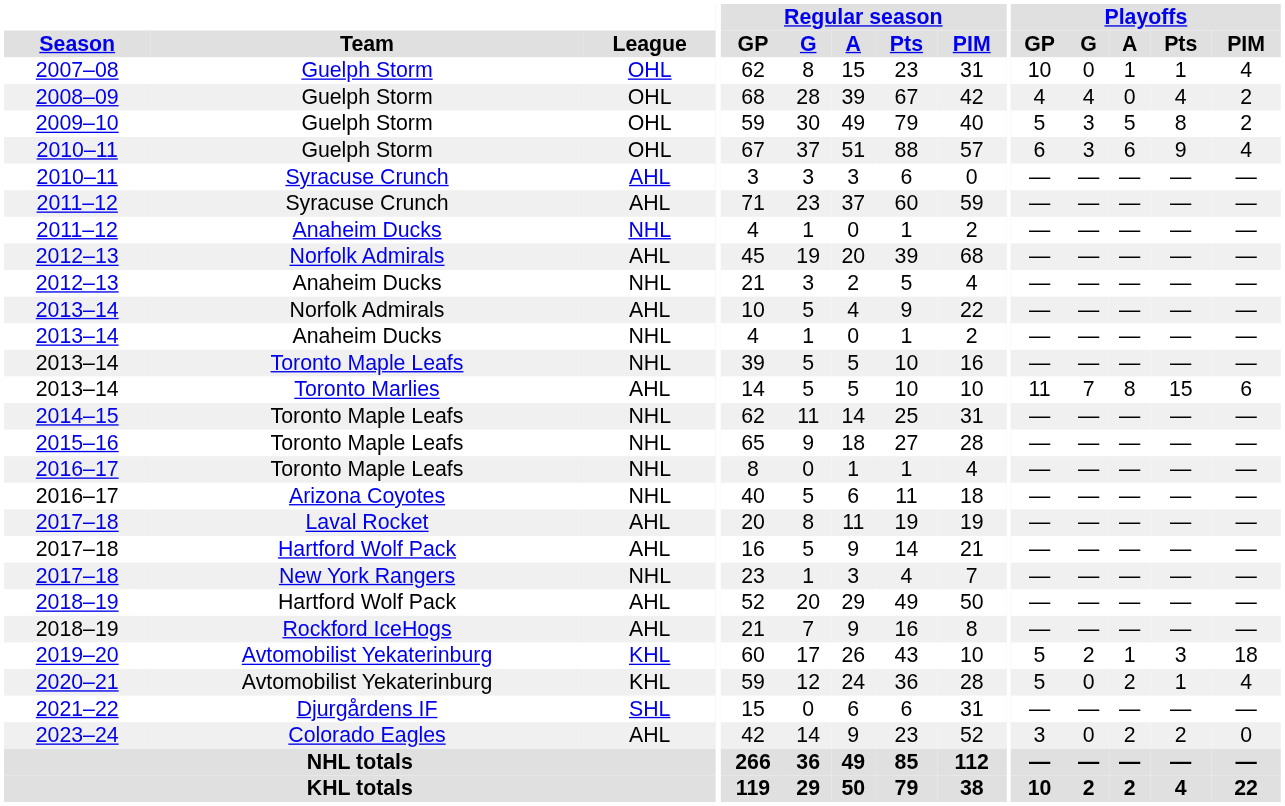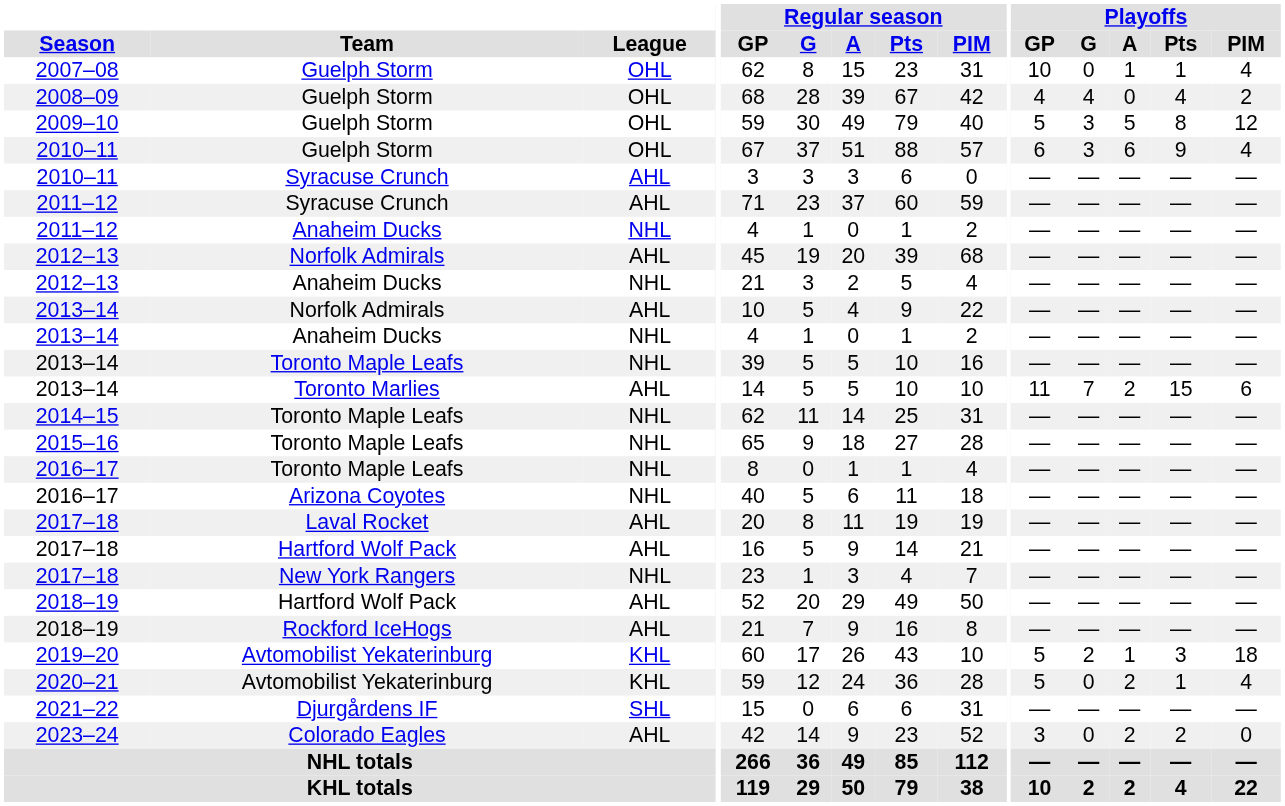 <table border="0" cellpadding="1" cellspacing="0" style="text-align:center; width:60em">
 <tr bgcolor="#e0e0e0">
 <th colspan="3" bgcolor="#ffffff"></th>
 <th rowspan="99" bgcolor="#ffffff"></th>
 <th colspan="5"><a href='#'>Regular season</a></th>
 <th rowspan="99" bgcolor="#ffffff"></th>
 <th colspan="5"><a href='#'>Playoffs</a></th>
 </tr>
 <tr bgcolor="#e0e0e0">
 <th><a href='#'>Season</a></th>
 <th>Team</th>
 <th>League</th>
 <th>GP</th>
 <th><a href='#'>G</a></th>
 <th><a href='#'>A</a></th>
 <th><a href='#'>Pts</a></th>
 <th><a href='#'>PIM</a></th>
 <th>GP</th>
 <th>G</th>
 <th>A</th>
 <th>Pts</th>
 <th>PIM</th>
 </tr>
 <tr>
 <td><a href='#'>2007–08</a></td>
 <td><a href='#'>Guelph Storm</a></td>
 <td><a href='#'>OHL</a></td>
 <td>62</td>
 <td>8</td>
 <td>15</td>
 <td>23</td>
 <td>31</td>
 <td>10</td>
 <td>0</td>
 <td>1</td>
 <td>1</td>
 <td>4</td>
 </tr>
 <tr bgcolor="#f0f0f0">
 <td><a href='#'>2008–09</a></td>
 <td>Guelph Storm</td>
 <td>OHL</td>
 <td>68</td>
 <td>28</td>
 <td>39</td>
 <td>67</td>
 <td>42</td>
 <td>4</td>
 <td>4</td>
 <td>0</td>
 <td>4</td>
 <td>2</td>
 </tr>
 <tr>
 <td><a href='#'>2009–10</a></td>
 <td>Guelph Storm</td>
 <td>OHL</td>
 <td>59</td>
 <td>30</td>
 <td>49</td>
 <td>79</td>
 <td>40</td>
 <td>5</td>
 <td>3</td>
 <td>5</td>
 <td>8</td>
-<td>2</td>
+<td>12</td>
 </tr>
 <tr bgcolor="#f0f0f0">
 <td><a href='#'>2010–11</a></td>
 <td>Guelph Storm</td>
 <td>OHL</td>
 <td>67</td>
 <td>37</td>
 <td>51</td>
 <td>88</td>
 <td>57</td>
 <td>6</td>
 <td>3</td>
 <td>6</td>
 <td>9</td>
 <td>4</td>
 </tr>
 <tr>
 <td><a href='#'>2010–11</a></td>
 <td><a href='#'>Syracuse Crunch</a></td>
 <td><a href='#'>AHL</a></td>
 <td>3</td>
 <td>3</td>
 <td>3</td>
 <td>6</td>
 <td>0</td>
 <td>—</td>
 <td>—</td>
 <td>—</td>
 <td>—</td>
 <td>—</td>
 </tr>
 <tr bgcolor="#f0f0f0">
 <td><a href='#'>2011–12</a></td>
 <td>Syracuse Crunch</td>
 <td>AHL</td>
 <td>71</td>
 <td>23</td>
 <td>37</td>
 <td>60</td>
 <td>59</td>
 <td>—</td>
 <td>—</td>
 <td>—</td>
 <td>—</td>
 <td>—</td>
 </tr>
 <tr>
 <td><a href='#'>2011–12</a></td>
 <td><a href='#'>Anaheim Ducks</a></td>
 <td><a href='#'>NHL</a></td>
 <td>4</td>
 <td>1</td>
 <td>0</td>
 <td>1</td>
 <td>2</td>
 <td>—</td>
 <td>—</td>
 <td>—</td>
 <td>—</td>
 <td>—</td>
 </tr>
 <tr bgcolor="#f0f0f0">
 <td><a href='#'>2012–13</a></td>
 <td><a href='#'>Norfolk Admirals</a></td>
 <td>AHL</td>
 <td>45</td>
 <td>19</td>
 <td>20</td>
 <td>39</td>
 <td>68</td>
 <td>—</td>
 <td>—</td>
 <td>—</td>
 <td>—</td>
 <td>—</td>
 </tr>
 <tr>
 <td><a href='#'>2012–13</a></td>
 <td>Anaheim Ducks</td>
 <td>NHL</td>
 <td>21</td>
 <td>3</td>
 <td>2</td>
 <td>5</td>
 <td>4</td>
 <td>—</td>
 <td>—</td>
 <td>—</td>
 <td>—</td>
 <td>—</td>
 </tr>
 <tr bgcolor="#f0f0f0">
 <td><a href='#'>2013–14</a></td>
 <td>Norfolk Admirals</td>
 <td>AHL</td>
 <td>10</td>
 <td>5</td>
 <td>4</td>
 <td>9</td>
 <td>22</td>
 <td>—</td>
 <td>—</td>
 <td>—</td>
 <td>—</td>
 <td>—</td>
 </tr>
 <tr>
 <td><a href='#'>2013–14</a></td>
 <td>Anaheim Ducks</td>
 <td>NHL</td>
 <td>4</td>
 <td>1</td>
 <td>0</td>
 <td>1</td>
 <td>2</td>
 <td>—</td>
 <td>—</td>
 <td>—</td>
 <td>—</td>
 <td>—</td>
 </tr>
 <tr bgcolor="#f0f0f0">
 <td>2013–14</td>
 <td><a href='#'>Toronto Maple Leafs</a></td>
 <td>NHL</td>
 <td>39</td>
 <td>5</td>
 <td>5</td>
 <td>10</td>
 <td>16</td>
 <td>—</td>
 <td>—</td>
 <td>—</td>
 <td>—</td>
 <td>—</td>
 </tr>
 <tr>
 <td>2013–14</td>
 <td><a href='#'>Toronto Marlies</a></td>
 <td>AHL</td>
 <td>14</td>
 <td>5</td>
 <td>5</td>
 <td>10</td>
 <td>10</td>
 <td>11</td>
 <td>7</td>
-<td>8</td>
+<td>2</td>
 <td>15</td>
 <td>6</td>
 </tr>
 <tr bgcolor="#f0f0f0">
 <td><a href='#'>2014–15</a></td>
 <td>Toronto Maple Leafs</td>
 <td>NHL</td>
 <td>62</td>
 <td>11</td>
 <td>14</td>
 <td>25</td>
 <td>31</td>
 <td>—</td>
 <td>—</td>
 <td>—</td>
 <td>—</td>
 <td>—</td>
 </tr>
 <tr>
 <td><a href='#'>2015–16</a></td>
 <td>Toronto Maple Leafs</td>
 <td>NHL</td>
 <td>65</td>
 <td>9</td>
 <td>18</td>
 <td>27</td>
 <td>28</td>
 <td>—</td>
 <td>—</td>
 <td>—</td>
 <td>—</td>
 <td>—</td>
 </tr>
 <tr bgcolor="#f0f0f0">
 <td><a href='#'>2016–17</a></td>
 <td>Toronto Maple Leafs</td>
 <td>NHL</td>
 <td>8</td>
 <td>0</td>
 <td>1</td>
 <td>1</td>
 <td>4</td>
 <td>—</td>
 <td>—</td>
 <td>—</td>
 <td>—</td>
 <td>—</td>
 </tr>
 <tr>
 <td>2016–17</td>
 <td><a href='#'>Arizona Coyotes</a></td>
 <td>NHL</td>
 <td>40</td>
 <td>5</td>
 <td>6</td>
 <td>11</td>
 <td>18</td>
 <td>—</td>
 <td>—</td>
 <td>—</td>
 <td>—</td>
 <td>—</td>
 </tr>
 <tr bgcolor="#f0f0f0">
 <td><a href='#'>2017–18</a></td>
 <td><a href='#'>Laval Rocket</a></td>
 <td>AHL</td>
 <td>20</td>
 <td>8</td>
 <td>11</td>
 <td>19</td>
 <td>19</td>
 <td>—</td>
 <td>—</td>
 <td>—</td>
 <td>—</td>
 <td>—</td>
 </tr>
 <tr>
 <td>2017–18</td>
 <td><a href='#'>Hartford Wolf Pack</a></td>
 <td>AHL</td>
 <td>16</td>
 <td>5</td>
 <td>9</td>
 <td>14</td>
 <td>21</td>
 <td>—</td>
 <td>—</td>
 <td>—</td>
 <td>—</td>
 <td>—</td>
 </tr>
 <tr bgcolor="#f0f0f0">
 <td><a href='#'>2017–18</a></td>
 <td><a href='#'>New York Rangers</a></td>
 <td>NHL</td>
 <td>23</td>
 <td>1</td>
 <td>3</td>
 <td>4</td>
 <td>7</td>
 <td>—</td>
 <td>—</td>
 <td>—</td>
 <td>—</td>
 <td>—</td>
 </tr>
 <tr>
 <td><a href='#'>2018–19</a></td>
 <td>Hartford Wolf Pack</td>
 <td>AHL</td>
 <td>52</td>
 <td>20</td>
 <td>29</td>
 <td>49</td>
 <td>50</td>
 <td>—</td>
 <td>—</td>
 <td>—</td>
 <td>—</td>
 <td>—</td>
 </tr>
 <tr bgcolor="#f0f0f0">
 <td>2018–19</td>
 <td><a href='#'>Rockford IceHogs</a></td>
 <td>AHL</td>
 <td>21</td>
 <td>7</td>
 <td>9</td>
 <td>16</td>
 <td>8</td>
 <td>—</td>
 <td>—</td>
 <td>—</td>
 <td>—</td>
 <td>—</td>
 </tr>
 <tr>
 <td><a href='#'>2019–20</a></td>
 <td><a href='#'>Avtomobilist Yekaterinburg</a></td>
 <td><a href='#'>KHL</a></td>
 <td>60</td>
 <td>17</td>
 <td>26</td>
 <td>43</td>
 <td>10</td>
 <td>5</td>
 <td>2</td>
 <td>1</td>
 <td>3</td>
 <td>18</td>
 </tr>
 <tr bgcolor="#f0f0f0">
 <td><a href='#'>2020–21</a></td>
 <td>Avtomobilist Yekaterinburg</td>
 <td>KHL</td>
 <td>59</td>
 <td>12</td>
 <td>24</td>
 <td>36</td>
 <td>28</td>
 <td>5</td>
 <td>0</td>
 <td>2</td>
 <td>1</td>
 <td>4</td>
 </tr>
 <tr>
 <td><a href='#'>2021–22</a></td>
 <td><a href='#'>Djurgårdens IF</a></td>
 <td><a href='#'>SHL</a></td>
 <td>15</td>
 <td>0</td>
 <td>6</td>
 <td>6</td>
 <td>31</td>
 <td>—</td>
 <td>—</td>
 <td>—</td>
 <td>—</td>
 <td>—</td>
 </tr>
 <tr bgcolor="#f0f0f0">
 <td><a href='#'>2023–24</a></td>
 <td><a href='#'>Colorado Eagles</a></td>
 <td>AHL</td>
 <td>42</td>
 <td>14</td>
 <td>9</td>
 <td>23</td>
 <td>52</td>
 <td>3</td>
 <td>0</td>
 <td>2</td>
 <td>2</td>
 <td>0</td>
 </tr>
 <tr bgcolor="#e0e0e0">
 <th colspan="3">NHL totals</th>
 <th>266</th>
 <th>36</th>
 <th>49</th>
 <th>85</th>
 <th>112</th>
 <th>—</th>
 <th>—</th>
 <th>—</th>
 <th>—</th>
 <th>—</th>
 </tr>
 <tr bgcolor="#e0e0e0">
 <th colspan="3">KHL totals</th>
 <th>119</th>
 <th>29</th>
 <th>50</th>
 <th>79</th>
 <th>38</th>
 <th>10</th>
 <th>2</th>
 <th>2</th>
 <th>4</th>
 <th>22</th>
 </tr>
 </table>
